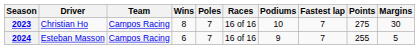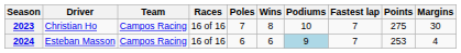 <table class="wikitable" style="font-size:85%; text-align:center;">
 <tr>
 <th>Season</th>
 <th>Driver</th>
 <th>Team</th>
+<th>Races</th>
+<th>Poles</th>
 <th>Wins</th>
-<th>Poles</th>
-<th>Races</th>
 <th>Podiums</th>
 <th>Fastest lap</th>
 <th>Points</th>
 <th>Margins</th>
 </tr>
 <tr>
 <th><a href='#'>2023</a></th>
 <td align=left> <a href='#'>Christian Ho</a></td>
 <td align=left> <a href='#'>Campos Racing</a></td>
+<td>16 of 16</td>
+<td>7</td>
 <td>8</td>
-<td>7</td>
-<td>16 of 16</td>
 <td>10</td>
 <td>7</td>
 <td>275</td>
 <td>30</td>
 </tr>
 <tr>
 <th><a href='#'>2024</a></th>
 <td align=left> <a href='#'>Esteban Masson</a></td>
 <td align=left> <a href='#'>Campos Racing</a></td>
+<td>16 of 16</td>
 <td>6</td>
+<td>6</td>
+<td style="background: lightblue;">9</td>
 <td>7</td>
-<td>16 of 16</td>
-<td>9</td>
-<td>7</td>
-<td>255</td>
-<td>5</td>
+<td>253</td>
+<td>4</td>
 </tr>
 </table>
